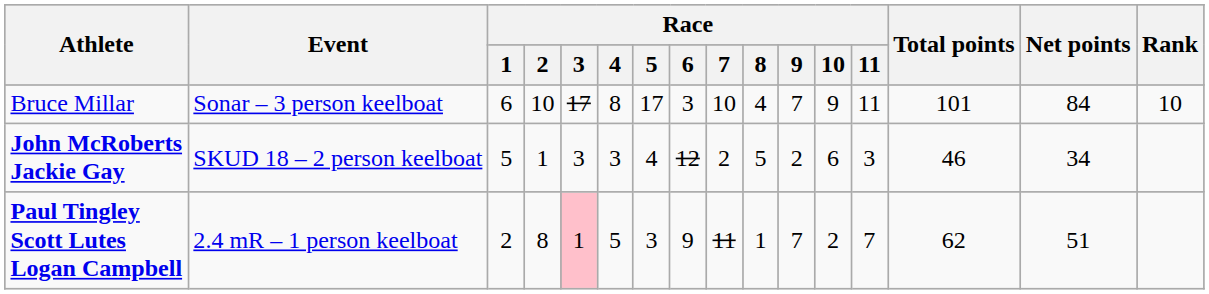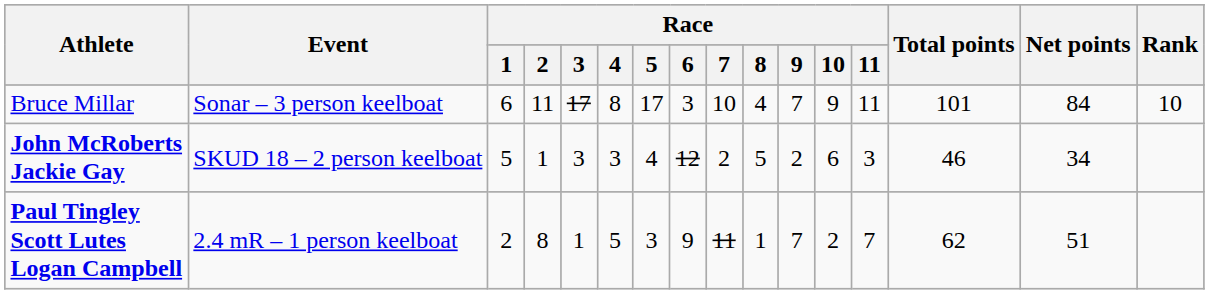 <table class=wikitable style="font-size:90%">
 <tr>
 <th rowspan="2">Athlete</th>
 <th rowspan="2">Event</th>
 <th colspan="11">Race</th>
 <th rowspan="2">Total points</th>
 <th rowspan="2">Net points</th>
 <th rowspan="2">Rank</th>
 </tr>
 <tr>
 <th width="15">1</th>
 <th width="15">2</th>
 <th width="15">3</th>
 <th width="15">4</th>
 <th width="15">5</th>
 <th width="15">6</th>
 <th width="15">7</th>
 <th width="15">8</th>
 <th width="15">9</th>
 <th width="15">10</th>
 <th width="15">11</th>
 </tr>
 <tr>
 <td><a href='#'>Bruce Millar</a></td>
 <td><a href='#'>Sonar – 3 person keelboat</a></td>
 <td align="center">6</td>
-<td align="center">10</td>
+<td align="center">11</td>
 <td align="center"><s>17</s></td>
 <td align="center">8</td>
 <td align="center">17</td>
 <td align="center">3</td>
 <td align="center">10</td>
 <td align="center">4</td>
 <td align="center">7</td>
 <td align="center">9</td>
 <td align="center">11</td>
 <td align="center">101</td>
 <td align="center">84</td>
 <td align="center">10</td>
 </tr>
 <tr>
 <td><strong><a href='#'>John McRoberts</a><br><a href='#'>Jackie Gay</a></strong></td>
 <td><a href='#'>SKUD 18 – 2 person keelboat</a></td>
 <td align="center">5</td>
 <td align="center">1</td>
 <td align="center">3</td>
 <td align="center">3</td>
 <td align="center">4</td>
 <td align="center"><s>12</s></td>
 <td align="center">2</td>
 <td align="center">5</td>
 <td align="center">2</td>
 <td align="center">6</td>
 <td align="center">3</td>
 <td align="center">46</td>
 <td align="center">34</td>
 <td align="center"></td>
 </tr>
 <tr>
 <td><strong><a href='#'>Paul Tingley</a><br><a href='#'>Scott Lutes</a><br><a href='#'>Logan Campbell</a></strong></td>
 <td><a href='#'>2.4 mR – 1 person keelboat</a></td>
 <td align="center">2</td>
 <td align="center">8</td>
-<td align="center" style="background: pink;">1</td>
+<td align="center">1</td>
 <td align="center">5</td>
 <td align="center">3</td>
 <td align="center">9</td>
 <td align="center"><s>11</s></td>
 <td align="center">1</td>
 <td align="center">7</td>
 <td align="center">2</td>
 <td align="center">7</td>
 <td align="center">62</td>
 <td align="center">51</td>
 <td align="center"></td>
 </tr>
 </table>
